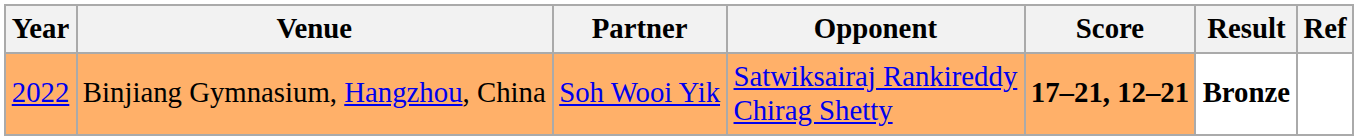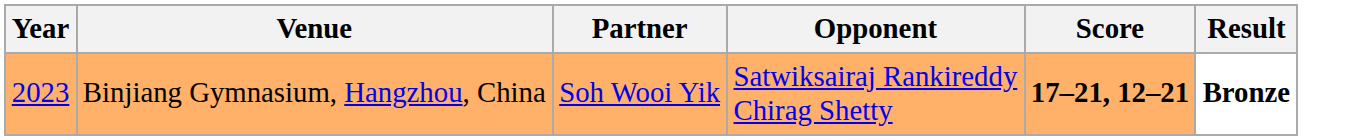 <table class="sortable wikitable" style="font-size: 90%;">
 <tr>
 <th>Year</th>
 <th>Venue</th>
 <th>Partner</th>
 <th>Opponent</th>
 <th>Score</th>
 <th>Result</th>
-<th>Ref</th>
 </tr>
 <tr style="background:#FFB069">
-<td align="center"><a href='#'>2022</a></td>
+<td align="center"><a href='#'>2023</a></td>
 <td align="left">Binjiang Gymnasium, <a href='#'>Hangzhou</a>, China</td>
 <td align="left"> <a href='#'>Soh Wooi Yik</a></td>
 <td align="left"> <a href='#'>Satwiksairaj Rankireddy</a><br> <a href='#'>Chirag Shetty</a></td>
 <td align="left"><strong>17–21, 12–21</strong></td>
 <td style="text-align:left; background:white"> <strong>Bronze</strong></td>
-<td style="text-align:center; background:white"></td>
 </tr>
 </table>
